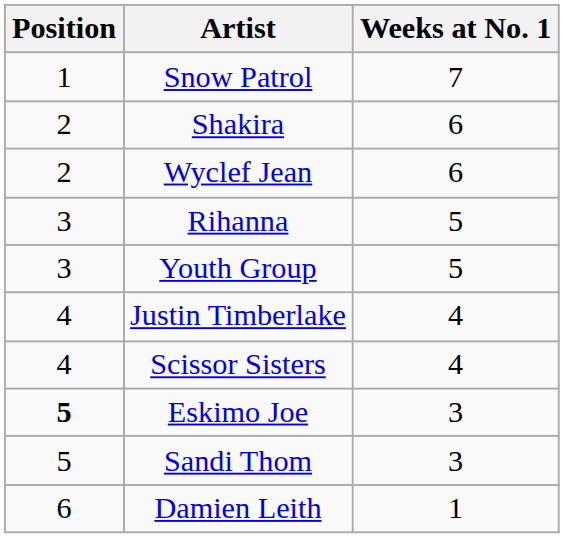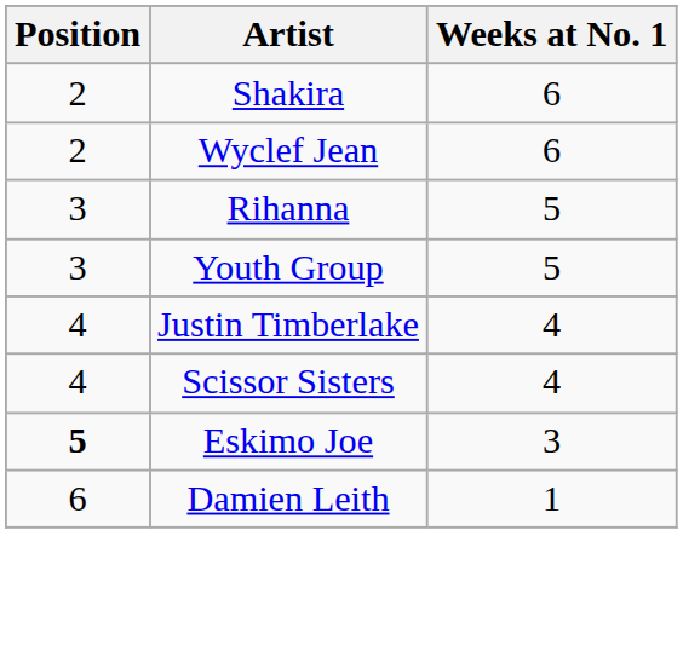 <table class="wikitable">
 <tr>
 <th style="text-align: center;">Position</th>
 <th style="text-align: center;">Artist</th>
 <th style="text-align: center;">Weeks at No. 1</th>
-</tr>
-<tr>
-<td style="text-align: center;">1</td>
-<td style="text-align: center;"><a href='#'>Snow Patrol</a></td>
-<td style="text-align: center;">7</td>
 </tr>
 <tr>
 <td style="text-align: center;">2</td>
 <td style="text-align: center;"><a href='#'>Shakira</a></td>
 <td style="text-align: center;">6</td>
 </tr>
 <tr>
 <td style="text-align: center;">2</td>
 <td style="text-align: center;"><a href='#'>Wyclef Jean</a></td>
 <td style="text-align: center;">6</td>
 </tr>
 <tr>
 <td style="text-align: center;">3</td>
 <td style="text-align: center;"><a href='#'>Rihanna</a></td>
 <td style="text-align: center;">5</td>
 </tr>
 <tr>
 <td style="text-align: center;">3</td>
 <td style="text-align: center;"><a href='#'>Youth Group</a></td>
 <td style="text-align: center;">5</td>
 </tr>
 <tr>
 <td style="text-align: center;">4</td>
 <td style="text-align: center;"><a href='#'>Justin Timberlake</a></td>
 <td style="text-align: center;">4</td>
 </tr>
 <tr>
 <td style="text-align: center;">4</td>
 <td style="text-align: center;"><a href='#'>Scissor Sisters</a></td>
 <td style="text-align: center;">4</td>
 </tr>
 <tr>
 <td style="text-align: center;"><strong>5</strong></td>
 <td style="text-align: center;"><a href='#'>Eskimo Joe</a></td>
 <td style="text-align: center;">3</td>
 </tr>
 <tr>
-<td style="text-align: center;">5</td>
-<td style="text-align: center;"><a href='#'>Sandi Thom</a></td>
-<td style="text-align: center;">3</td>
-</tr>
-<tr>
 <td style="text-align: center;">6</td>
 <td style="text-align: center;"><a href='#'>Damien Leith</a></td>
 <td style="text-align: center;">1</td>
 </tr>
 </table>
